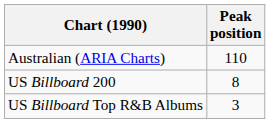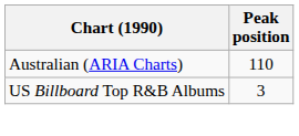 <table class="wikitable sortable">
 <tr>
 <th>Chart (1990)</th>
 <th>Peak<br>position</th>
 </tr>
 <tr>
 <td>Australian (<a href='#'>ARIA Charts</a>)</td>
 <td align="center">110</td>
 </tr>
 <tr>
-<td>US <em>Billboard</em> 200</td>
-<td style="text-align:center;">8</td>
-</tr>
-<tr>
 <td>US <em>Billboard</em> Top R&B Albums</td>
 <td style="text-align:center;">3</td>
 </tr>
 </table>
